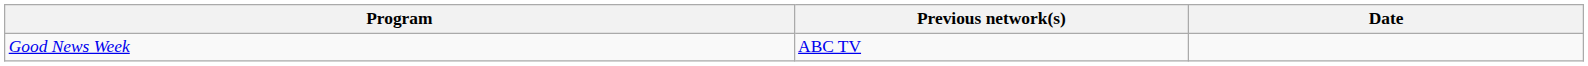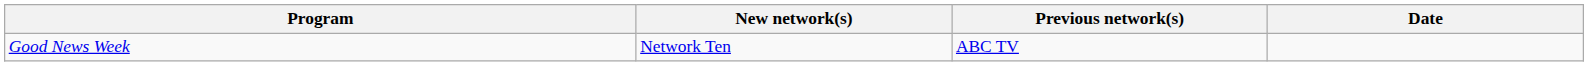 <table class="wikitable sortable" width="100%" style="font-size:87%;">
 <tr bgcolor="#efefef">
 <th width=40%>Program</th>
+<th width=20%>New network(s)</th>
 <th width=20%>Previous network(s)</th>
 <th width=20%>Date</th>
 </tr>
 <tr>
 <td><em><a href='#'>Good News Week</a></em></td>
+<td><a href='#'>Network Ten</a></td>
 <td><a href='#'>ABC TV</a></td>
 <td></td>
 </tr>
 </table>
